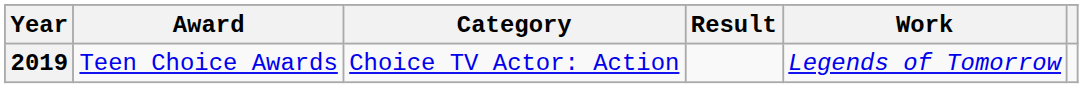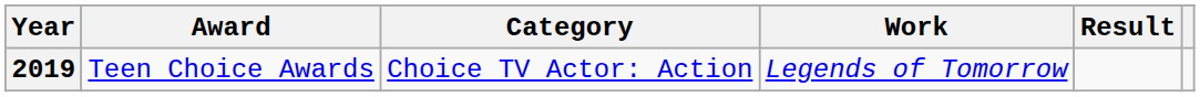 <table class="wikitable sortable">
 <tr>
 <th>Year</th>
 <th>Award</th>
 <th>Category</th>
+<th>Work</th>
 <th>Result</th>
-<th>Work</th>
 <th class="unsortable"></th>
 </tr>
 <tr>
 <th row=scope>2019</th>
 <td><a href='#'>Teen Choice Awards</a></td>
 <td><a href='#'>Choice TV Actor: Action</a></td>
+<td><em><a href='#'>Legends of Tomorrow</a></em></td>
 <td></td>
-<td><em><a href='#'>Legends of Tomorrow</a></em></td>
 <td></td>
 </tr>
 </table>
